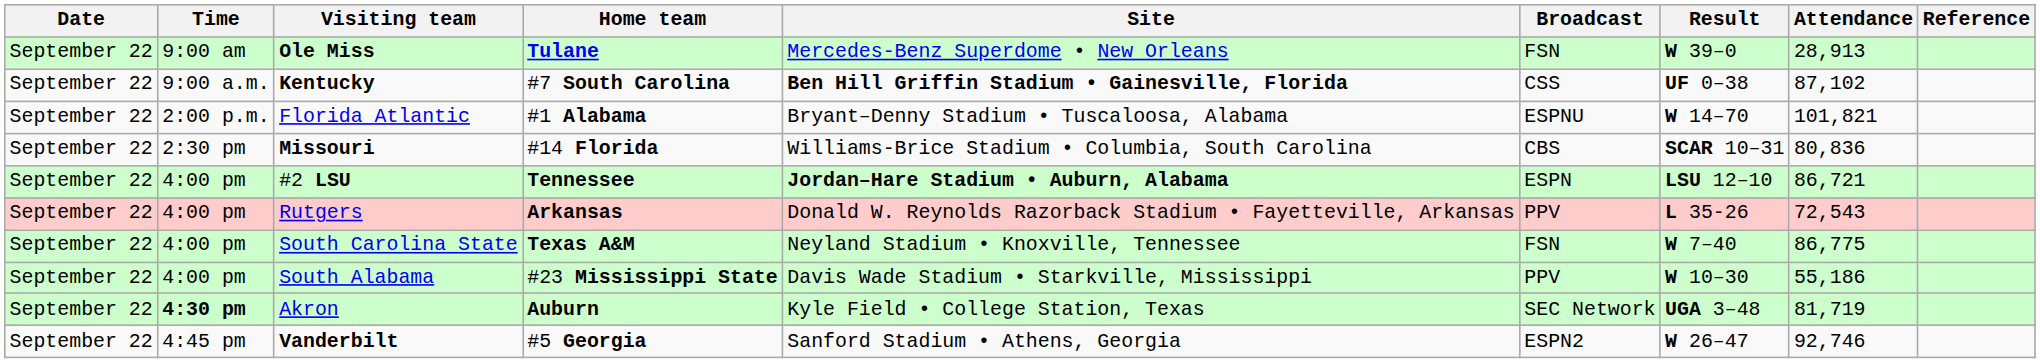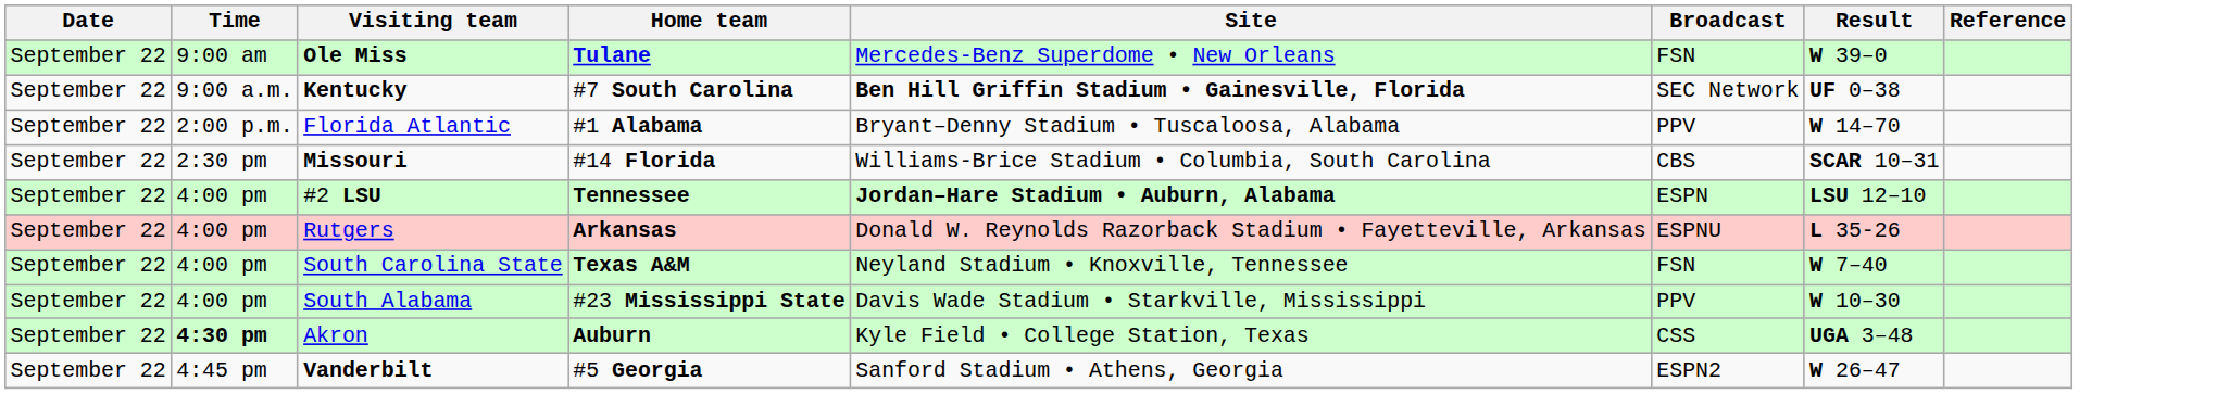 <table class="wikitable" style="font-size:95%;">
 <tr>
 <th>Date</th>
 <th>Time</th>
 <th>Visiting team</th>
 <th>Home team</th>
 <th>Site</th>
 <th>Broadcast</th>
 <th>Result</th>
-<th>Attendance</th>
 <th class="unsortable">Reference</th>
 </tr>
 <tr bgcolor=ccffcc>
 <td>September 22</td>
 <td>9:00 am</td>
 <td><strong>Ole Miss</strong></td>
 <td><strong><a href='#'>Tulane</a></strong></td>
 <td><a href='#'>Mercedes-Benz Superdome</a> • <a href='#'>New Orleans</a></td>
 <td>FSN</td>
 <td><strong>W</strong> 39–0</td>
-<td>28,913</td>
 <td align="center"></td>
 </tr>
 <tr bgcolor=>
 <td>September 22</td>
 <td>9:00 a.m.</td>
 <td><strong>Kentucky</strong></td>
 <td>#7 <strong>South Carolina</strong></td>
 <td><strong>Ben Hill Griffin Stadium • Gainesville, Florida</strong></td>
-<td>CSS</td>
+<td>SEC Network</td>
 <td><strong>UF</strong> 0–38</td>
-<td>87,102</td>
 <td align="center"></td>
 </tr>
 <tr bgcolor=>
 <td>September 22</td>
 <td>2:00 p.m.</td>
 <td><a href='#'>Florida Atlantic</a></td>
 <td>#1 <strong>Alabama</strong></td>
 <td>Bryant–Denny Stadium • Tuscaloosa, Alabama</td>
-<td>ESPNU</td>
+<td>PPV</td>
 <td><strong>W</strong> 14–70</td>
-<td>101,821</td>
 <td align="center"></td>
 </tr>
 <tr bgcolor=>
 <td>September 22</td>
 <td>2:30 pm</td>
 <td><strong>Missouri</strong></td>
 <td>#14 <strong>Florida</strong></td>
 <td>Williams-Brice Stadium • Columbia, South Carolina</td>
 <td>CBS</td>
 <td><strong>SCAR</strong> 10–31</td>
-<td>80,836</td>
 <td align="center"></td>
 </tr>
 <tr bgcolor=ccffcc>
 <td>September 22</td>
 <td>4:00 pm</td>
 <td>#2 <strong>LSU</strong></td>
 <td><strong>Tennessee</strong></td>
 <td><strong>Jordan–Hare Stadium • Auburn, Alabama</strong></td>
 <td>ESPN</td>
 <td><strong>LSU</strong> 12–10</td>
-<td>86,721</td>
 <td align="center"></td>
 </tr>
 <tr bgcolor=ffcccc>
 <td>September 22</td>
 <td>4:00 pm</td>
 <td><a href='#'>Rutgers</a></td>
 <td><strong>Arkansas</strong></td>
 <td>Donald W. Reynolds Razorback Stadium • Fayetteville, Arkansas</td>
-<td>PPV</td>
+<td>ESPNU</td>
 <td><strong>L</strong> 35-26</td>
-<td>72,543</td>
 <td align="center"></td>
 </tr>
 <tr bgcolor=ccffcc>
 <td>September 22</td>
 <td>4:00 pm</td>
 <td><a href='#'>South Carolina State</a></td>
 <td><strong>Texas A&M</strong></td>
 <td>Neyland Stadium • Knoxville, Tennessee</td>
 <td>FSN</td>
 <td><strong>W</strong> 7–40</td>
-<td>86,775</td>
 <td align="center"></td>
 </tr>
 <tr bgcolor=ccffcc>
 <td>September 22</td>
 <td>4:00 pm</td>
 <td><a href='#'>South Alabama</a></td>
 <td>#23 <strong>Mississippi State</strong></td>
 <td>Davis Wade Stadium • Starkville, Mississippi</td>
 <td>PPV</td>
 <td><strong>W</strong> 10–30</td>
-<td>55,186</td>
 <td align="center"></td>
 </tr>
 <tr bgcolor=ccffcc>
 <td>September 22</td>
 <td><strong>4:30 pm</strong></td>
 <td><a href='#'>Akron</a></td>
 <td><strong>Auburn</strong></td>
 <td>Kyle Field • College Station, Texas</td>
-<td>SEC Network</td>
+<td>CSS</td>
 <td><strong>UGA</strong> 3–48</td>
-<td>81,719</td>
 <td align="center"></td>
 </tr>
 <tr bgcolor=>
 <td>September 22</td>
 <td>4:45 pm</td>
 <td><strong>Vanderbilt</strong></td>
 <td>#5 <strong>Georgia</strong></td>
 <td>Sanford Stadium • Athens, Georgia</td>
 <td>ESPN2</td>
 <td><strong>W</strong> 26–47</td>
-<td>92,746</td>
 <td align="center"></td>
 </tr>
 </table>
